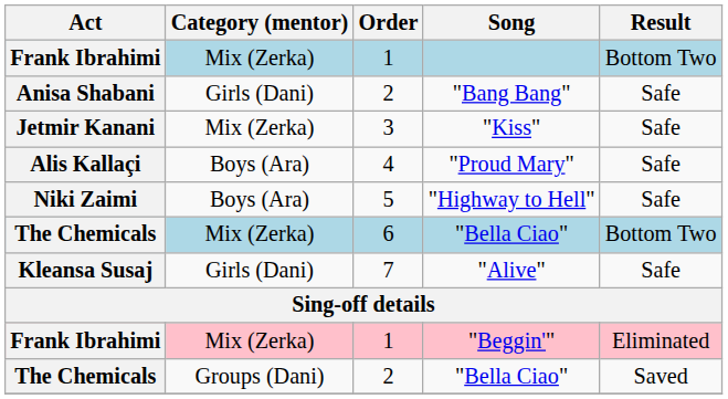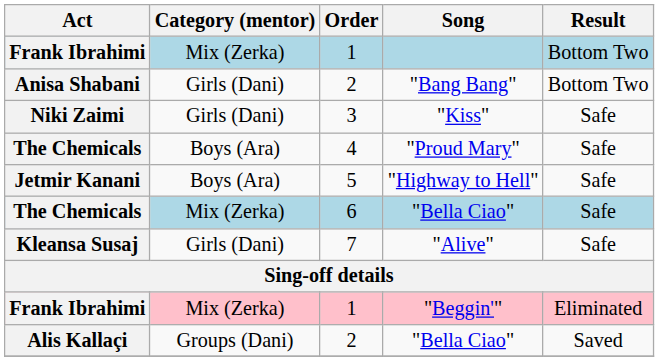 <table class="wikitable plainrowheaders" style="text-align:center;">
 <tr>
 <th scope="col">Act</th>
 <th scope="col">Category (mentor)</th>
 <th scope="col">Order</th>
 <th scope="col">Song</th>
 <th scope="col">Result</th>
 </tr>
 <tr style="background:lightblue;">
 <th scope="row">Frank Ibrahimi</th>
 <td>Mix (Zerka)</td>
 <td>1</td>
 <td></td>
 <td>Bottom Two</td>
 </tr>
 <tr>
 <th scope="row">Anisa Shabani</th>
 <td>Girls (Dani)</td>
 <td>2</td>
 <td>"<a href='#'>Bang Bang</a>"</td>
-<td>Safe</td>
+<td>Bottom Two</td>
 </tr>
 <tr>
-<th scope="row">Jetmir Kanani</th>
-<td>Mix (Zerka)</td>
+<th scope="row">Niki Zaimi</th>
+<td>Girls (Dani)</td>
 <td>3</td>
 <td>"<a href='#'>Kiss</a>"</td>
 <td>Safe</td>
 </tr>
 <tr>
-<th scope="row">Alis Kallaçi</th>
+<th scope="row">The Chemicals</th>
 <td>Boys (Ara)</td>
 <td>4</td>
 <td>"<a href='#'>Proud Mary</a>"</td>
 <td>Safe</td>
 </tr>
 <tr>
-<th scope="row">Niki Zaimi</th>
+<th scope="row">Jetmir Kanani</th>
 <td>Boys (Ara)</td>
 <td>5</td>
 <td>"<a href='#'>Highway to Hell</a>"</td>
 <td>Safe</td>
 </tr>
 <tr style="background:lightblue;">
 <th scope="row">The Chemicals</th>
 <td>Mix (Zerka)</td>
 <td>6</td>
 <td>"<a href='#'>Bella Ciao</a>"</td>
-<td>Bottom Two</td>
+<td>Safe</td>
 </tr>
 <tr>
 <th scope="row">Kleansa Susaj</th>
 <td>Girls (Dani)</td>
 <td>7</td>
 <td>"<a href='#'>Alive</a>"</td>
 <td>Safe</td>
 </tr>
 <tr>
 <th colspan="5">Sing-off details</th>
 </tr>
 <tr style="background:pink;">
 <th scope="row">Frank Ibrahimi</th>
 <td>Mix (Zerka)</td>
 <td>1</td>
 <td>"<a href='#'>Beggin'</a>"</td>
 <td>Eliminated</td>
 </tr>
 <tr>
-<th scope="row">The Chemicals</th>
+<th scope="row">Alis Kallaçi</th>
 <td>Groups (Dani)</td>
 <td>2</td>
 <td>"<a href='#'>Bella Ciao</a>"</td>
 <td>Saved</td>
 </tr>
 <tr>
 </tr>
 </table>
